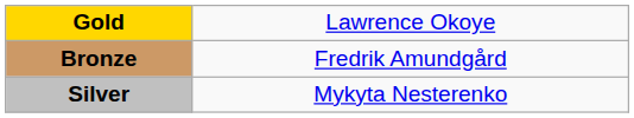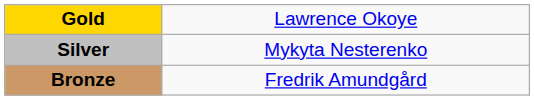 <table class="wikitable" style="text-align:center; " width="35%">
 <tr>
 <td bgcolor="gold"><strong>Gold</strong></td>
 <td><a href='#'>Lawrence Okoye</a><br>  <small><em></em></small></td>
 </tr>
 <tr>
+<td bgcolor="silver"><strong>Silver</strong></td>
+<td><a href='#'>Mykyta Nesterenko</a><br>  <small><em></em></small></td>
+</tr>
+<tr>
 <td bgcolor="CC9966"><strong>Bronze</strong></td>
 <td><a href='#'>Fredrik Amundgård</a><br>  <small><em></em></small></td>
 </tr>
-<tr>
-<td bgcolor="silver"><strong>Silver</strong></td>
-<td><a href='#'>Mykyta Nesterenko</a><br>  <small><em></em></small></td>
-</tr>
 </table>
